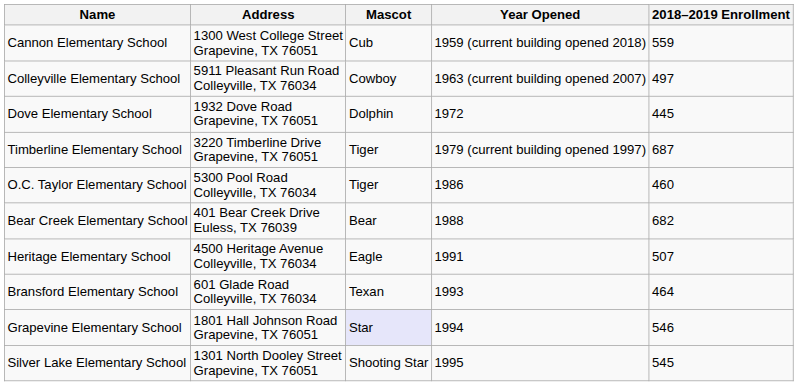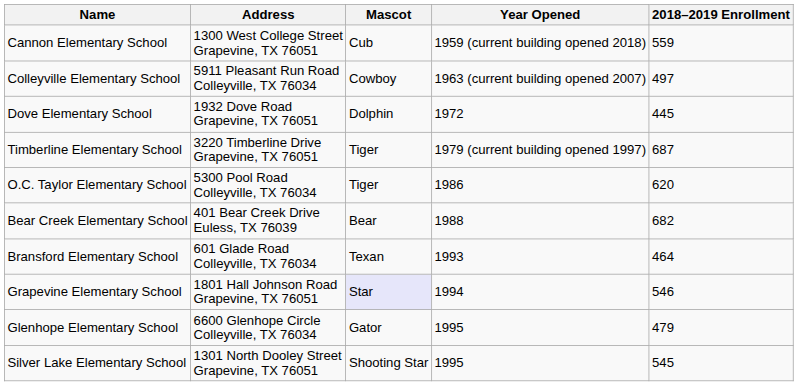 <table class="wikitable">
 <tr>
 <th>Name</th>
 <th>Address</th>
 <th>Mascot</th>
 <th>Year Opened</th>
 <th>2018–2019 Enrollment</th>
 </tr>
 <tr>
 <td>Cannon Elementary School</td>
 <td>1300 West College Street<br>Grapevine, TX 76051</td>
 <td>Cub</td>
 <td>1959 (current building opened 2018)</td>
 <td>559</td>
 </tr>
 <tr>
 <td>Colleyville Elementary School</td>
 <td>5911 Pleasant Run Road<br>Colleyville, TX 76034</td>
 <td>Cowboy</td>
 <td>1963 (current building opened 2007)</td>
 <td>497</td>
 </tr>
 <tr>
 <td>Dove Elementary School</td>
 <td>1932 Dove Road<br>Grapevine, TX 76051</td>
 <td>Dolphin</td>
 <td>1972</td>
 <td>445</td>
 </tr>
 <tr>
 <td>Timberline Elementary School</td>
 <td>3220 Timberline Drive<br>Grapevine, TX 76051</td>
 <td>Tiger</td>
 <td>1979 (current building opened 1997)</td>
 <td>687</td>
 </tr>
 <tr>
 <td>O.C. Taylor Elementary School</td>
 <td>5300 Pool Road<br>Colleyville, TX 76034</td>
 <td>Tiger</td>
 <td>1986</td>
-<td>460</td>
+<td>620</td>
 </tr>
 <tr>
 <td>Bear Creek Elementary School</td>
 <td>401 Bear Creek Drive<br>Euless, TX 76039</td>
 <td>Bear</td>
 <td>1988</td>
 <td>682</td>
-</tr>
-<tr>
-<td>Heritage Elementary School</td>
-<td>4500 Heritage Avenue<br>Colleyville, TX 76034</td>
-<td>Eagle</td>
-<td>1991</td>
-<td>507</td>
 </tr>
 <tr>
 <td>Bransford Elementary School</td>
 <td>601 Glade Road<br>Colleyville, TX 76034</td>
 <td>Texan</td>
 <td>1993</td>
 <td>464</td>
 </tr>
 <tr>
 <td>Grapevine Elementary School</td>
 <td>1801 Hall Johnson Road<br>Grapevine, TX 76051</td>
 <td style="background: lavender;">Star</td>
 <td>1994</td>
 <td>546</td>
 </tr>
 <tr>
+<td>Glenhope Elementary School</td>
+<td>6600 Glenhope Circle<br>Colleyville, TX 76034</td>
+<td>Gator</td>
+<td>1995</td>
+<td>479</td>
+</tr>
+<tr>
 <td>Silver Lake Elementary School</td>
 <td>1301 North Dooley Street<br>Grapevine, TX 76051</td>
 <td>Shooting Star</td>
 <td>1995</td>
 <td>545</td>
 </tr>
 </table>
